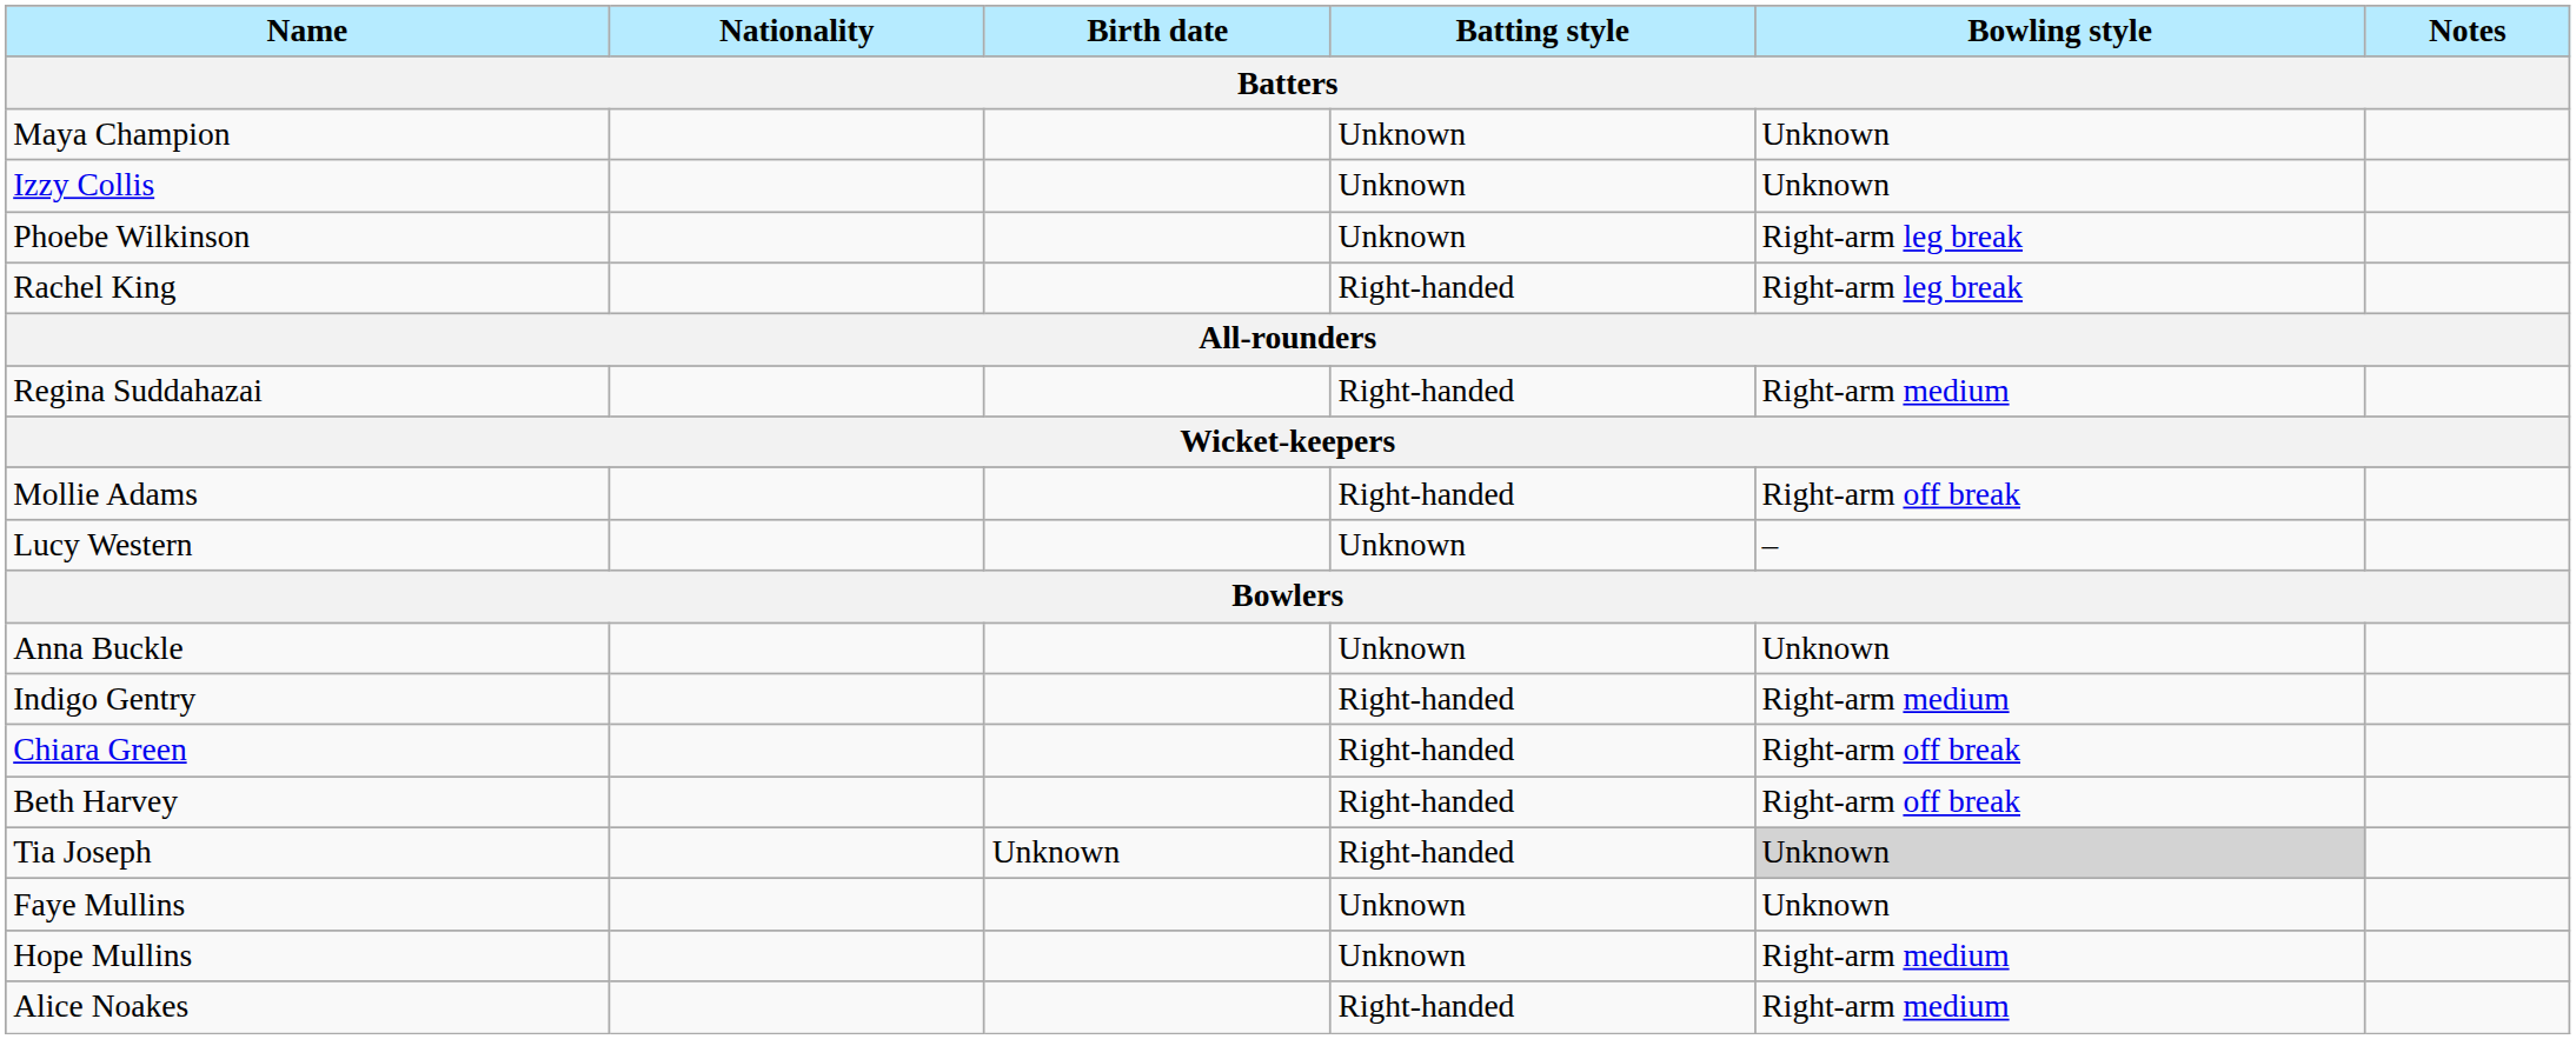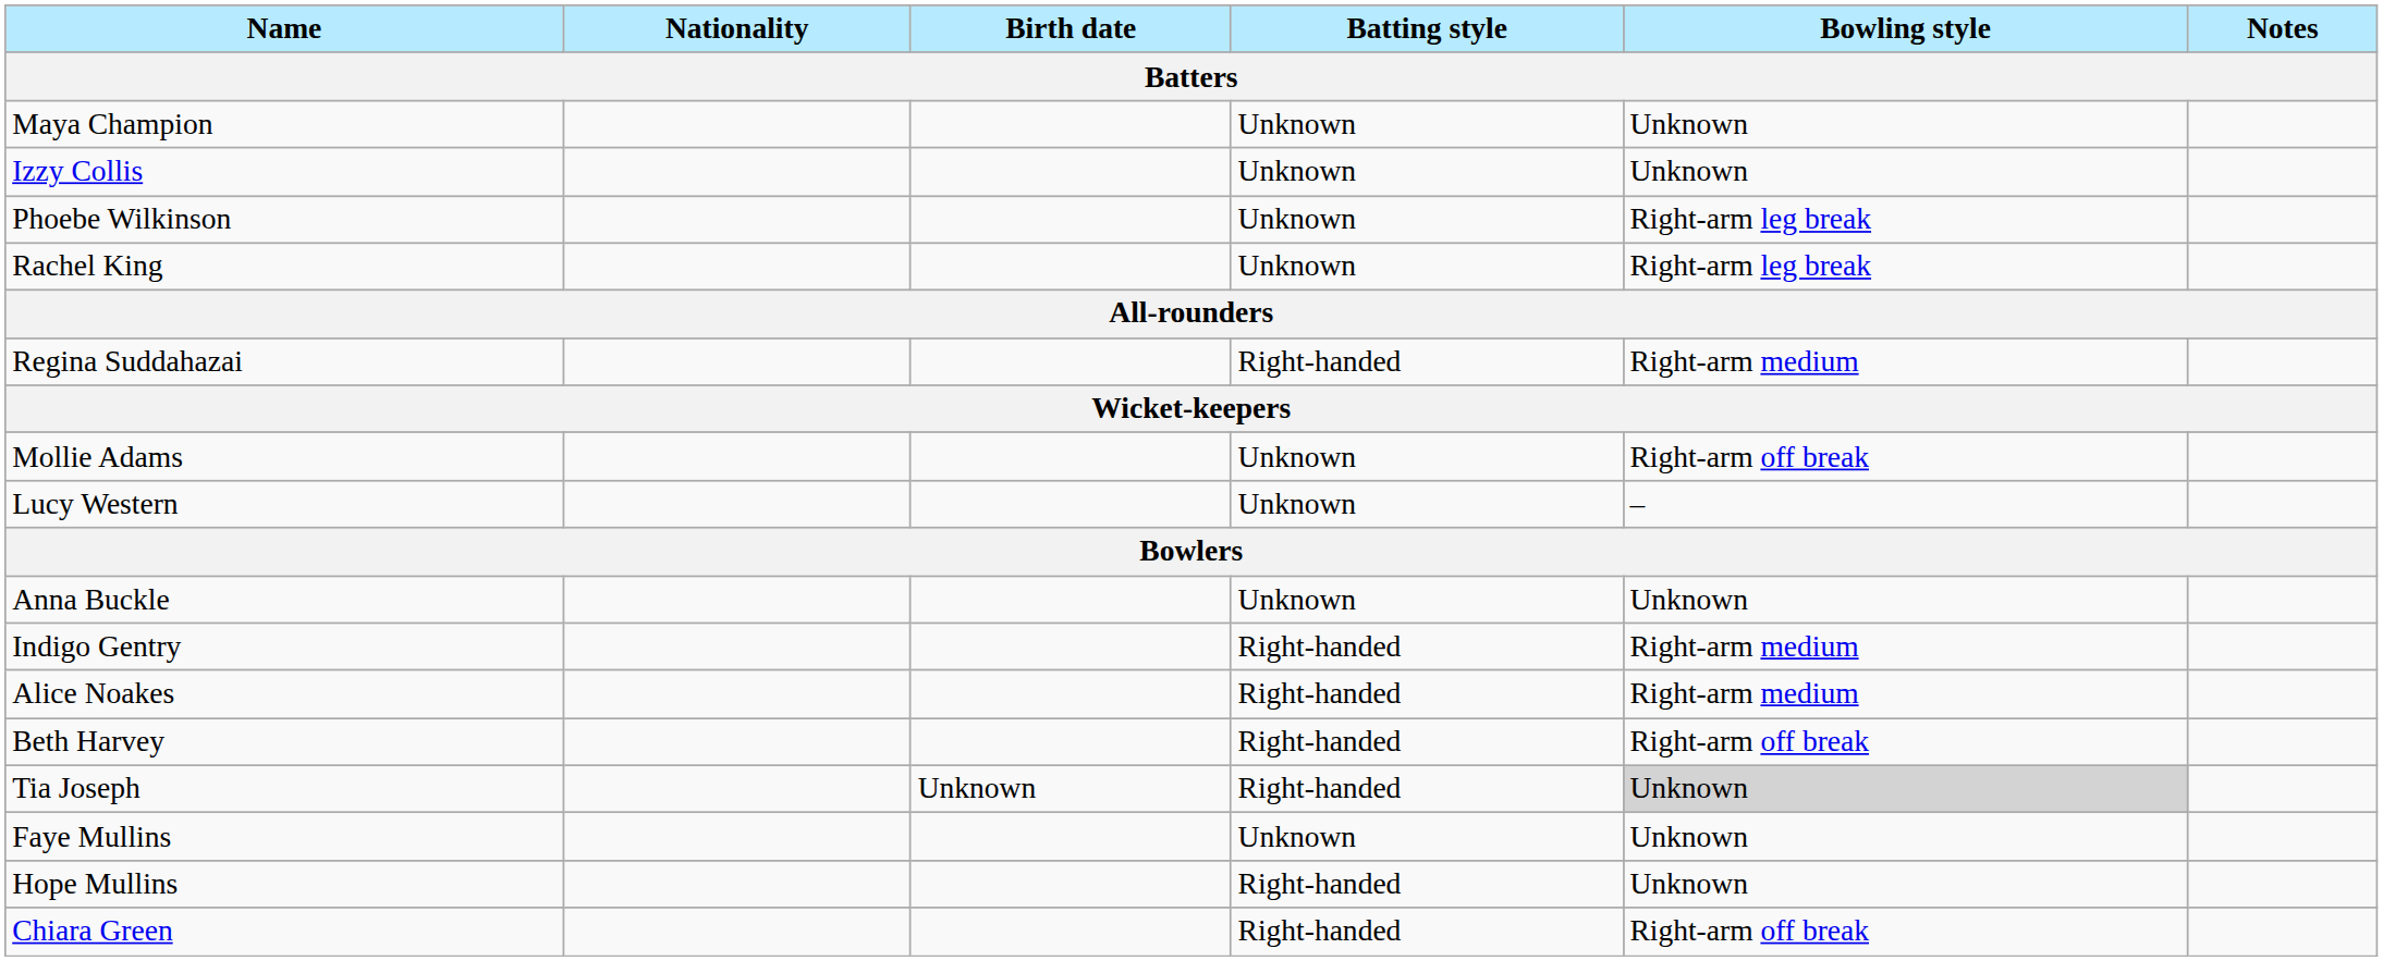 <table class="wikitable"  style="width:80%;">
 <tr>
 <th style="background:#b6ebff; color:black">Name</th>
 <th style="background:#b6ebff; color:black">Nationality</th>
 <th style="background:#b6ebff; color:black">Birth date</th>
 <th style="background:#b6ebff; color:black">Batting style</th>
 <th style="background:#b6ebff; color:black">Bowling style</th>
 <th style="background:#b6ebff; color:black">Notes</th>
 </tr>
 <tr>
 <th colspan="6">Batters</th>
 </tr>
 <tr>
 <td>Maya Champion</td>
 <td style="text-align:center"></td>
 <td></td>
 <td>Unknown</td>
 <td>Unknown</td>
 <td></td>
 </tr>
 <tr>
 <td><a href='#'>Izzy Collis</a></td>
 <td style="text-align:center"></td>
 <td></td>
 <td>Unknown</td>
 <td>Unknown</td>
 <td></td>
 </tr>
 <tr>
 <td>Phoebe Wilkinson</td>
 <td style="text-align:center"></td>
 <td></td>
 <td>Unknown</td>
 <td>Right-arm <a href='#'>leg break</a></td>
 <td></td>
 </tr>
 <tr>
 <td>Rachel King</td>
 <td style="text-align:center"></td>
 <td></td>
-<td>Right-handed</td>
+<td>Unknown</td>
 <td>Right-arm <a href='#'>leg break</a></td>
 <td></td>
 </tr>
 <tr>
 <th colspan="6">All-rounders</th>
 </tr>
 <tr>
 <td>Regina Suddahazai </td>
 <td style="text-align:center"></td>
 <td></td>
 <td>Right-handed</td>
 <td>Right-arm <a href='#'>medium</a></td>
 <td></td>
 </tr>
 <tr>
 <th colspan="6">Wicket-keepers</th>
 </tr>
 <tr>
 <td>Mollie Adams</td>
 <td style="text-align:center"></td>
 <td></td>
-<td>Right-handed</td>
+<td>Unknown</td>
 <td>Right-arm <a href='#'>off break</a></td>
 <td></td>
 </tr>
 <tr>
 <td>Lucy Western</td>
 <td style="text-align:center"></td>
 <td></td>
 <td>Unknown</td>
 <td>–</td>
 <td></td>
 </tr>
 <tr>
 <th colspan="6">Bowlers</th>
 </tr>
 <tr>
 <td>Anna Buckle</td>
 <td style="text-align:center"></td>
 <td></td>
 <td>Unknown</td>
 <td>Unknown</td>
 <td></td>
 </tr>
 <tr>
 <td>Indigo Gentry</td>
 <td style="text-align:center"></td>
 <td></td>
 <td>Right-handed</td>
 <td>Right-arm <a href='#'>medium</a></td>
 <td></td>
 </tr>
 <tr>
-<td><a href='#'>Chiara Green</a></td>
+<td>Alice Noakes</td>
 <td style="text-align:center"></td>
 <td></td>
 <td>Right-handed</td>
-<td>Right-arm <a href='#'>off break</a></td>
+<td>Right-arm <a href='#'>medium</a></td>
 <td></td>
 </tr>
 <tr>
 <td>Beth Harvey</td>
 <td style="text-align:center"></td>
 <td></td>
 <td>Right-handed</td>
 <td>Right-arm <a href='#'>off break</a></td>
 <td></td>
 </tr>
 <tr>
 <td>Tia Joseph</td>
 <td style="text-align:center"></td>
 <td>Unknown</td>
 <td>Right-handed</td>
 <td style="background: lightgrey;">Unknown</td>
 <td></td>
 </tr>
 <tr>
 <td>Faye Mullins</td>
 <td style="text-align:center"></td>
 <td></td>
 <td>Unknown</td>
 <td>Unknown</td>
 <td></td>
 </tr>
 <tr>
 <td>Hope Mullins</td>
 <td style="text-align:center"></td>
 <td></td>
+<td>Right-handed</td>
 <td>Unknown</td>
-<td>Right-arm <a href='#'>medium</a></td>
 <td></td>
 </tr>
 <tr>
-<td>Alice Noakes</td>
+<td><a href='#'>Chiara Green</a></td>
 <td style="text-align:center"></td>
 <td></td>
 <td>Right-handed</td>
-<td>Right-arm <a href='#'>medium</a></td>
+<td>Right-arm <a href='#'>off break</a></td>
 <td></td>
 </tr>
 </table>
